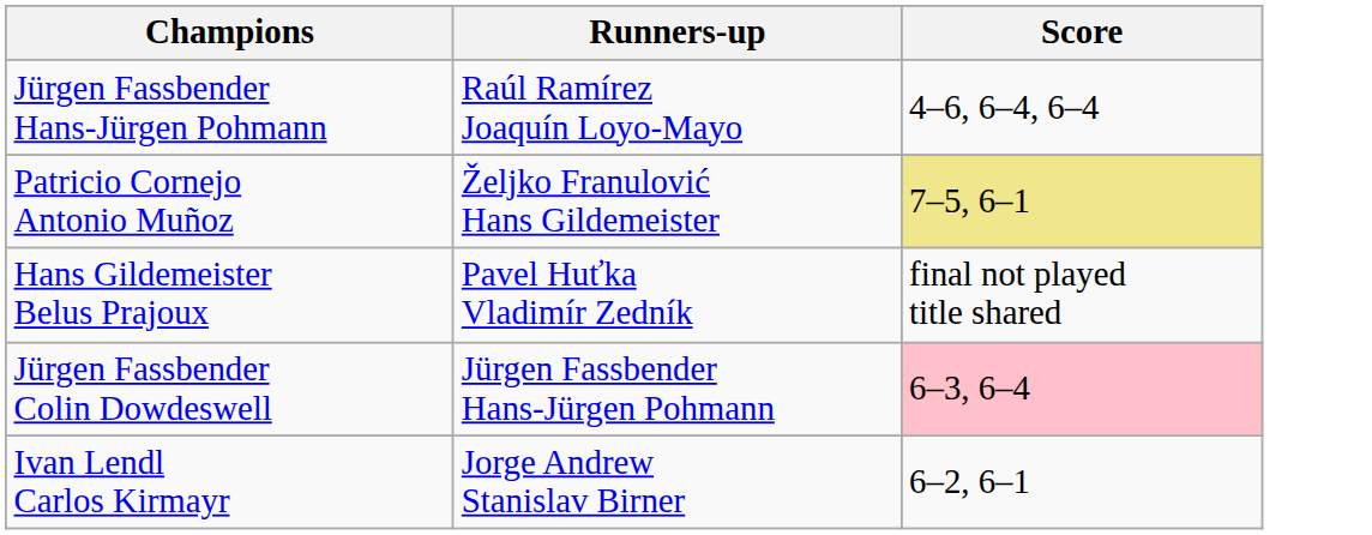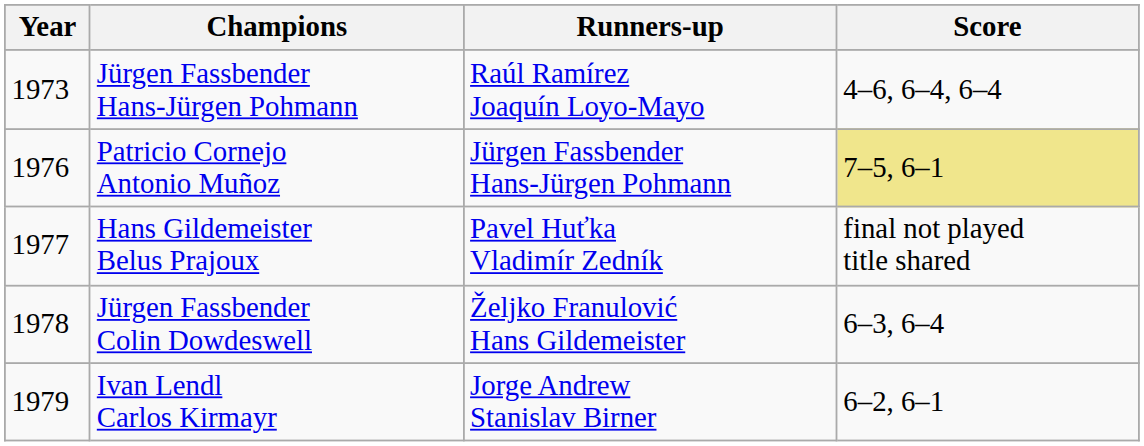 <table class="wikitable">
 <tr>
+<th style="width:40px">Year</th>
 <th style="width:200px">Champions</th>
 <th style="width:200px">Runners-up</th>
 <th style="width:160px" class="unsortable">Score</th>
 </tr>
 <tr>
+<td>1973</td>
 <td> <a href='#'>Jürgen Fassbender</a> <br>  <a href='#'>Hans-Jürgen Pohmann</a></td>
 <td> <a href='#'>Raúl Ramírez</a> <br>  <a href='#'>Joaquín Loyo-Mayo</a></td>
 <td>4–6, 6–4, 6–4</td>
 </tr>
 <tr>
+<td>1976</td>
 <td> <a href='#'>Patricio Cornejo</a> <br>  <a href='#'>Antonio Muñoz</a></td>
-<td> <a href='#'>Željko Franulović</a> <br>  <a href='#'>Hans Gildemeister</a></td>
+<td> <a href='#'>Jürgen Fassbender</a> <br>  <a href='#'>Hans-Jürgen Pohmann</a></td>
 <td style="background: khaki;">7–5, 6–1</td>
 </tr>
 <tr>
+<td>1977</td>
 <td> <a href='#'>Hans Gildemeister</a> <br>  <a href='#'>Belus Prajoux</a></td>
 <td> <a href='#'>Pavel Huťka</a> <br>  <a href='#'>Vladimír Zedník</a></td>
 <td>final not played <br> title shared</td>
 </tr>
 <tr>
+<td>1978</td>
 <td> <a href='#'>Jürgen Fassbender</a> <br>  <a href='#'>Colin Dowdeswell</a></td>
-<td> <a href='#'>Jürgen Fassbender</a> <br>  <a href='#'>Hans-Jürgen Pohmann</a></td>
-<td style="background: pink;">6–3, 6–4</td>
+<td> <a href='#'>Željko Franulović</a> <br>  <a href='#'>Hans Gildemeister</a></td>
+<td>6–3, 6–4</td>
 </tr>
 <tr>
+<td>1979</td>
 <td> <a href='#'>Ivan Lendl</a> <br>  <a href='#'>Carlos Kirmayr</a></td>
 <td> <a href='#'>Jorge Andrew</a> <br>  <a href='#'>Stanislav Birner</a></td>
 <td>6–2, 6–1</td>
 </tr>
 </table>
